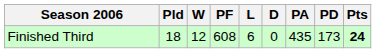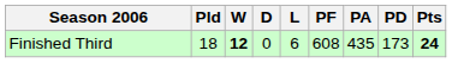 <table class="wikitable" style="text-align:center;">
 <tr>
 <th width=175>Season 2006</th>
 <th width=20 abbr="Played">Pld</th>
 <th width=20 abbr="Won">W</th>
+<th width=20 abbr="Drawn">D</th>
+<th width=20 abbr="Lost">L</th>
 <th width=20 abbr="Points for">PF</th>
-<th width=20 abbr="Lost">L</th>
-<th width=20 abbr="Drawn">D</th>
 <th width=20 abbr="Points against">PA</th>
 <th width=20 abbr="Points difference">PD</th>
 <th width=20 abbr="Points">Pts</th>
 </tr>
 <tr style="background: #ccffcc;">
 <td style="text-align:left;">Finished Third</td>
 <td>18</td>
-<td>12</td>
+<td><strong>12</strong></td>
+<td>0</td>
+<td>6</td>
 <td>608</td>
-<td>6</td>
-<td>0</td>
 <td>435</td>
 <td>173</td>
 <td><strong>24</strong></td>
 </tr>
 </table>
